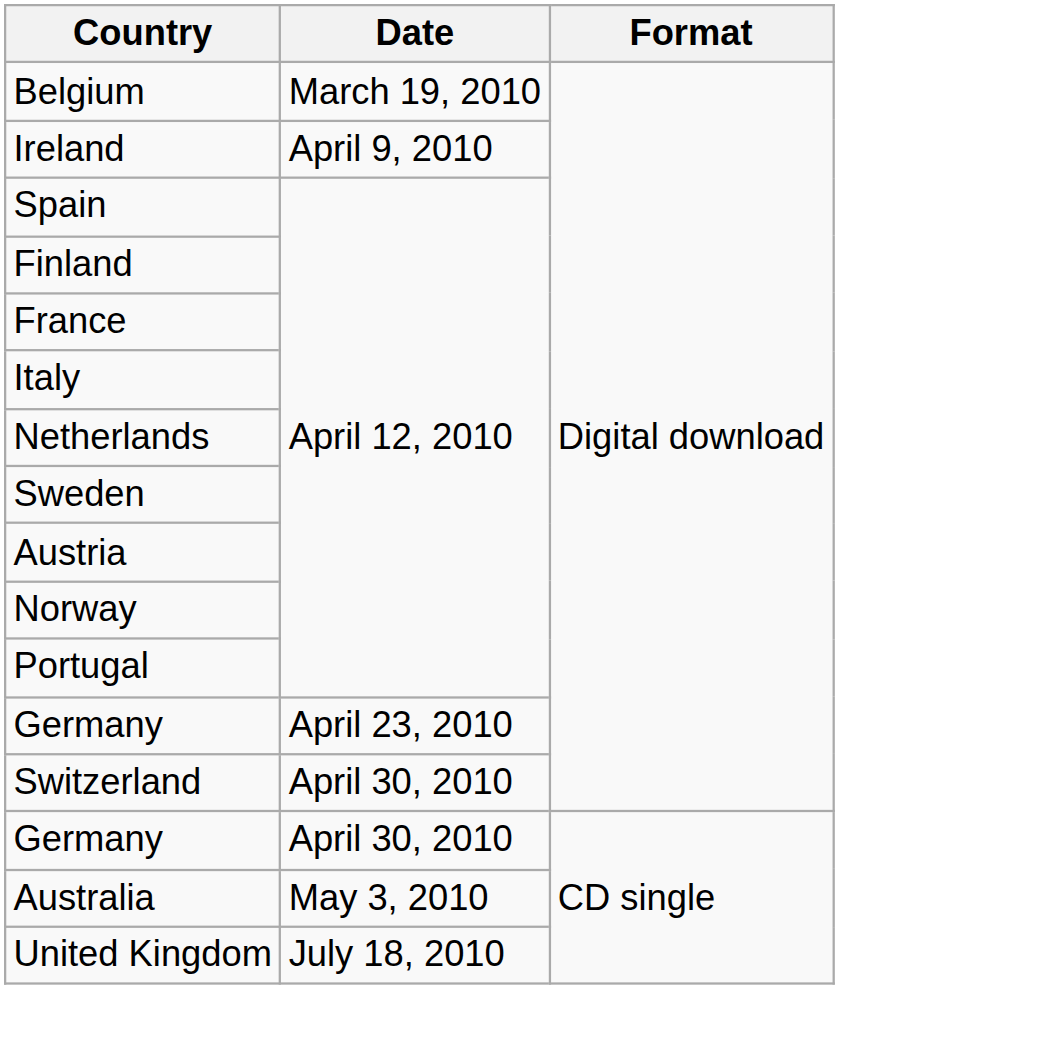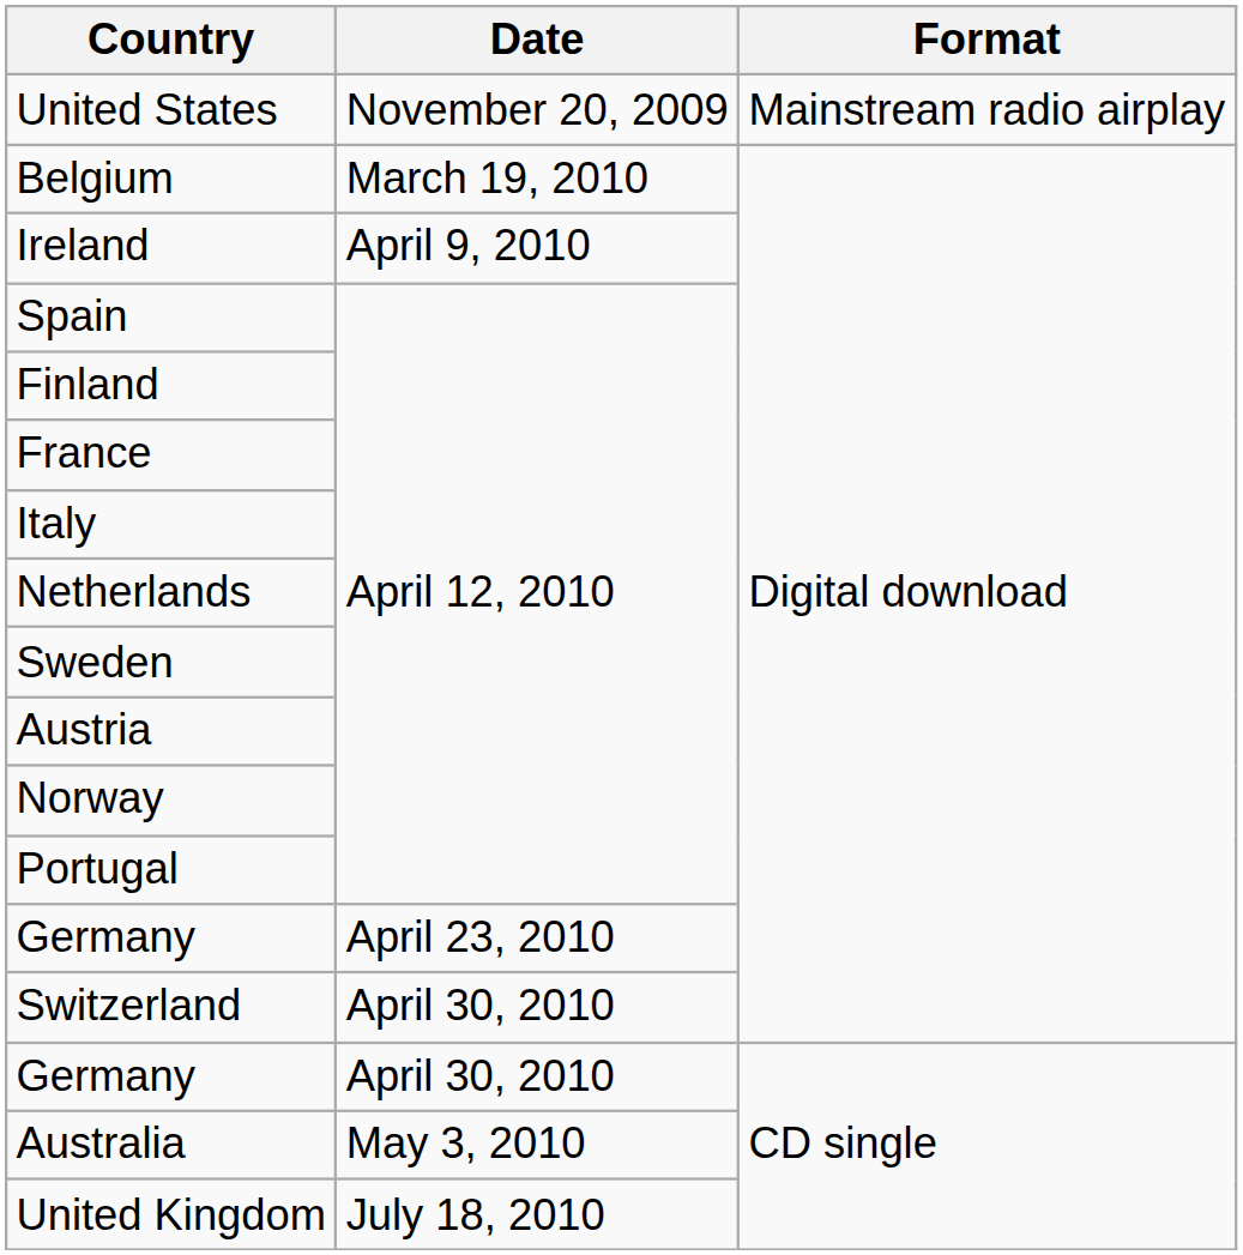 <table class="wikitable">
 <tr>
 <th>Country</th>
 <th>Date</th>
 <th>Format</th>
+</tr>
+<tr>
+<td>United States</td>
+<td>November 20, 2009</td>
+<td>Mainstream radio airplay</td>
 </tr>
 <tr>
 <td>Belgium</td>
 <td>March 19, 2010</td>
 <td rowspan="13">Digital download</td>
 </tr>
 <tr>
 <td>Ireland</td>
 <td>April 9, 2010</td>
 </tr>
 <tr>
 <td>Spain</td>
 <td rowspan="9">April 12, 2010</td>
 </tr>
 <tr>
 <td>Finland</td>
 </tr>
 <tr>
 <td>France</td>
 </tr>
 <tr>
 <td>Italy</td>
 </tr>
 <tr>
 <td>Netherlands</td>
 </tr>
 <tr>
 <td>Sweden</td>
 </tr>
 <tr>
 <td>Austria</td>
 </tr>
 <tr>
 <td>Norway</td>
 </tr>
 <tr>
 <td>Portugal</td>
 </tr>
 <tr>
 <td>Germany</td>
 <td>April 23, 2010</td>
 </tr>
 <tr>
 <td>Switzerland</td>
 <td>April 30, 2010</td>
 </tr>
 <tr>
 <td>Germany</td>
 <td>April 30, 2010</td>
 <td rowspan="3">CD single</td>
 </tr>
 <tr>
 <td>Australia</td>
 <td>May 3, 2010</td>
 </tr>
 <tr>
 <td>United Kingdom</td>
 <td>July 18, 2010</td>
 </tr>
 </table>
